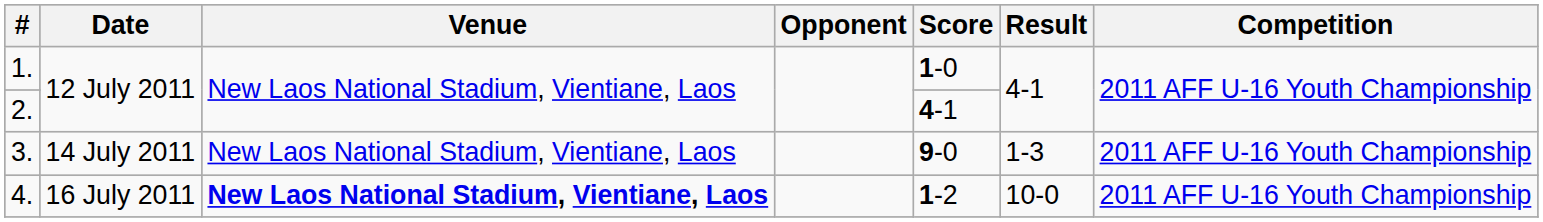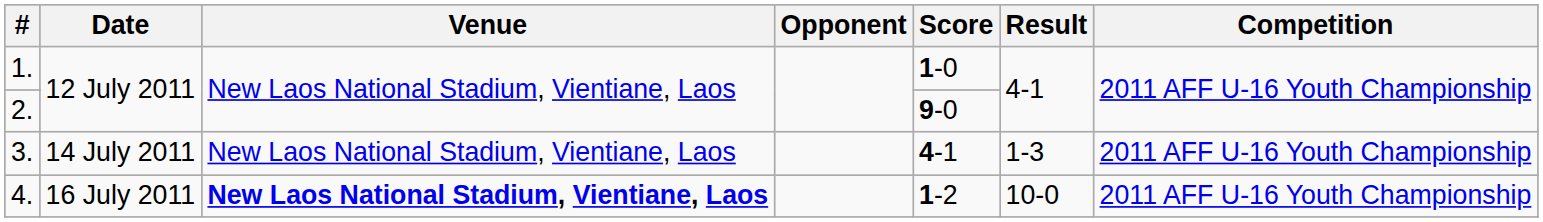 <table class="wikitable ">
 <tr>
 <th>#</th>
 <th>Date</th>
 <th>Venue</th>
 <th>Opponent</th>
 <th>Score</th>
 <th>Result</th>
 <th>Competition</th>
 </tr>
 <tr>
 <td>1.</td>
 <td rowspan="2">12 July 2011</td>
 <td rowspan="2"><a href='#'>New Laos National Stadium</a>, <a href='#'>Vientiane</a>, <a href='#'>Laos</a></td>
 <td rowspan="2"></td>
 <td><strong>1</strong>-0</td>
 <td rowspan="2">4-1</td>
 <td rowspan="2"><a href='#'>2011 AFF U-16 Youth Championship</a></td>
 </tr>
 <tr>
 <td>2.</td>
-<td><strong>4</strong>-1</td>
+<td><strong>9</strong>-0</td>
 </tr>
 <tr>
 <td>3.</td>
 <td>14 July 2011</td>
 <td><a href='#'>New Laos National Stadium</a>, <a href='#'>Vientiane</a>, <a href='#'>Laos</a></td>
 <td></td>
-<td><strong>9</strong>-0</td>
+<td><strong>4</strong>-1</td>
 <td>1-3</td>
 <td><a href='#'>2011 AFF U-16 Youth Championship</a></td>
 </tr>
 <tr>
 <td>4.</td>
 <td>16 July 2011</td>
 <td><strong><a href='#'>New Laos National Stadium</a>, <a href='#'>Vientiane</a>, <a href='#'>Laos</a></strong></td>
 <td></td>
 <td><strong>1</strong>-2</td>
 <td>10-0</td>
 <td><a href='#'>2011 AFF U-16 Youth Championship</a></td>
 </tr>
 </table>
